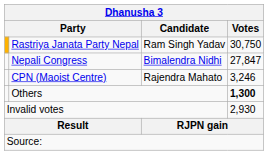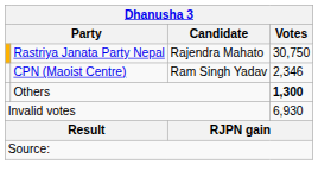 <table class="wikitable">
 <tr>
 <th colspan="4"><a href='#'>Dhanusha 3</a></th>
 </tr>
 <tr>
 <th colspan="2">Party</th>
 <th>Candidate</th>
 <th>Votes</th>
 </tr>
 <tr>
 <td style="background-color:#ffb300"></td>
 <td><a href='#'>Rastriya Janata Party Nepal</a></td>
-<td>Ram Singh Yadav</td>
+<td>Rajendra Mahato</td>
 <td>30,750</td>
 </tr>
 <tr>
 <td></td>
-<td><a href='#'>Nepali Congress</a></td>
-<td><a href='#'>Bimalendra Nidhi</a></td>
-<td>27,847</td>
-</tr>
-<tr>
-<td></td>
 <td><a href='#'>CPN (Maoist Centre)</a></td>
-<td>Rajendra Mahato</td>
-<td>3,246</td>
+<td>Ram Singh Yadav</td>
+<td>2,346</td>
 </tr>
 <tr>
 <td></td>
 <td colspan="2">Others</td>
 <td><strong>1,300</strong></td>
 </tr>
 <tr>
 <td colspan="3">Invalid votes</td>
-<td>2,930</td>
+<td>6,930</td>
 </tr>
 <tr>
 <th colspan="2">Result</th>
 <th colspan="2">RJPN gain</th>
 </tr>
 <tr>
 <td colspan="4">Source: </td>
 </tr>
 </table>
